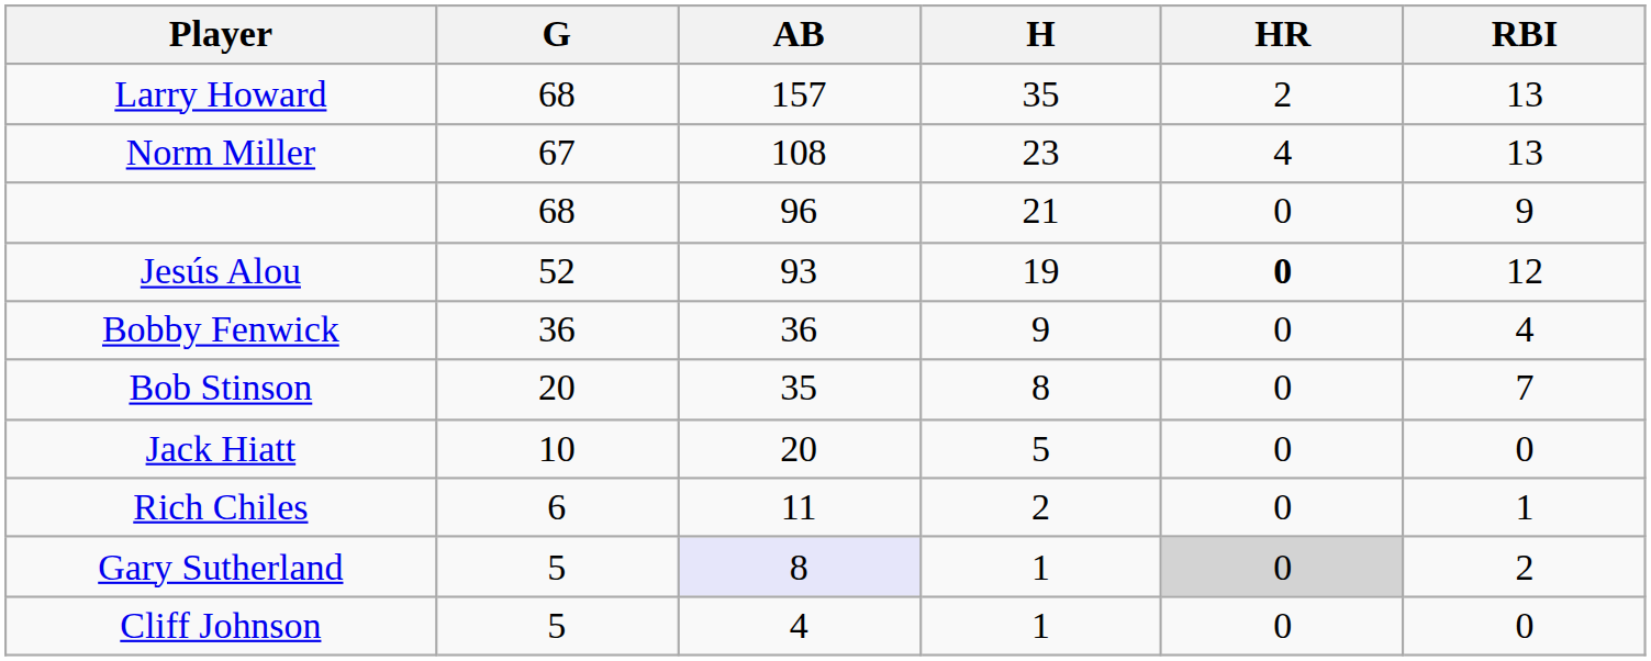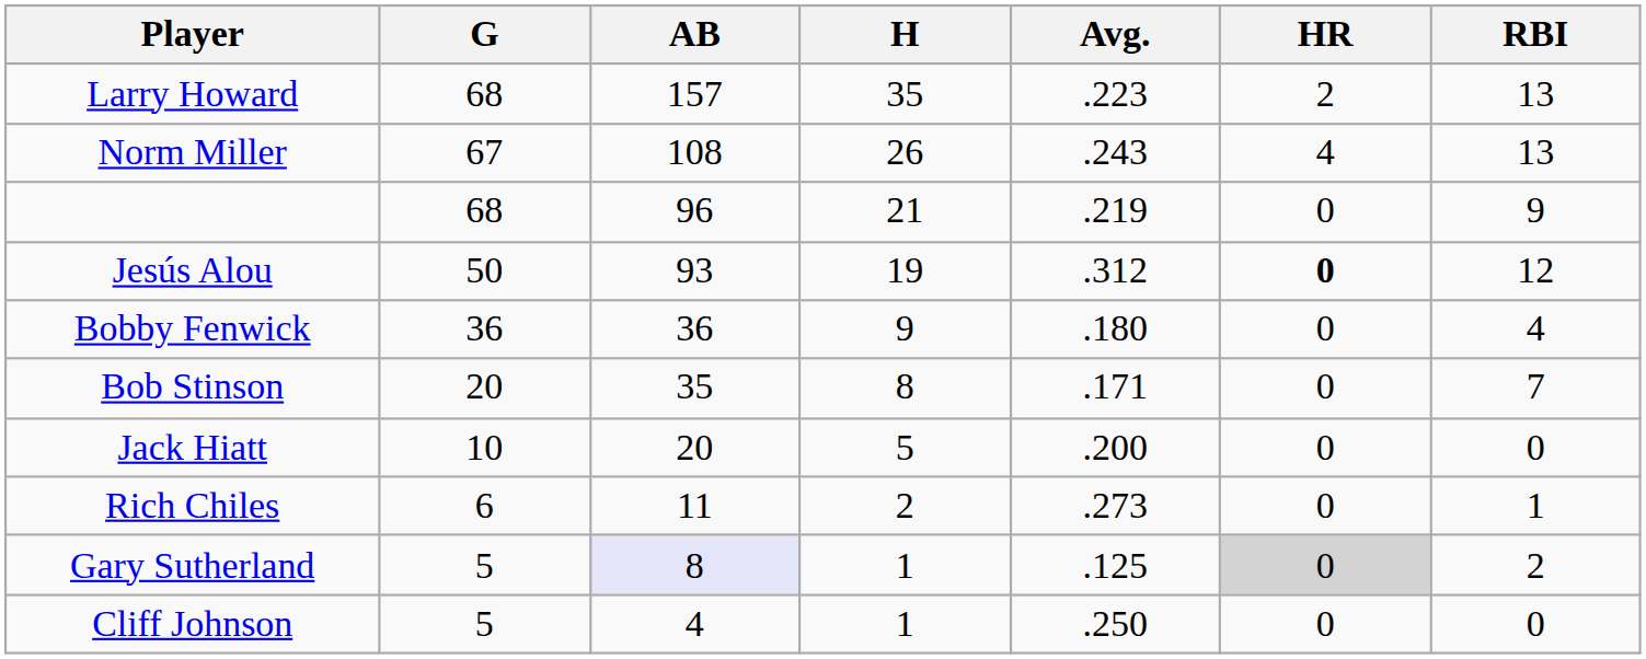 <table class="wikitable sortable">
 <tr>
 <th bgcolor="#DDDDFF" width="16%">Player</th>
 <th bgcolor="#DDDDFF" width="9%">G</th>
 <th bgcolor="#DDDDFF" width="9%">AB</th>
 <th bgcolor="#DDDDFF" width="9%">H</th>
+<th bgcolor="#DDDDFF" width="9%">Avg.</th>
 <th bgcolor="#DDDDFF" width="9%">HR</th>
 <th bgcolor="#DDDDFF" width="9%">RBI</th>
 </tr>
 <tr align="center">
 <td><a href='#'>Larry Howard</a></td>
 <td>68</td>
 <td>157</td>
 <td>35</td>
+<td>.223</td>
 <td>2</td>
 <td>13</td>
 </tr>
 <tr align=center>
 <td><a href='#'>Norm Miller</a></td>
 <td>67</td>
 <td>108</td>
-<td>23</td>
+<td>26</td>
+<td>.243</td>
 <td>4</td>
 <td>13</td>
 </tr>
 <tr align=center>
 <td></td>
 <td>68</td>
 <td>96</td>
 <td>21</td>
+<td>.219</td>
 <td>0</td>
 <td>9</td>
 </tr>
 <tr align="center">
 <td><a href='#'>Jesús Alou</a></td>
-<td>52</td>
+<td>50</td>
 <td>93</td>
 <td>19</td>
+<td>.312</td>
 <td><strong>0</strong></td>
 <td>12</td>
 </tr>
 <tr align=center>
 <td><a href='#'>Bobby Fenwick</a></td>
 <td>36</td>
 <td>36</td>
 <td>9</td>
+<td>.180</td>
 <td>0</td>
 <td>4</td>
 </tr>
 <tr align=center>
 <td><a href='#'>Bob Stinson</a></td>
 <td>20</td>
 <td>35</td>
 <td>8</td>
+<td>.171</td>
 <td>0</td>
 <td>7</td>
 </tr>
 <tr align=center>
 <td><a href='#'>Jack Hiatt</a></td>
 <td>10</td>
 <td>20</td>
 <td>5</td>
+<td>.200</td>
 <td>0</td>
 <td>0</td>
 </tr>
 <tr align=center>
 <td><a href='#'>Rich Chiles</a></td>
 <td>6</td>
 <td>11</td>
 <td>2</td>
+<td>.273</td>
 <td>0</td>
 <td>1</td>
 </tr>
 <tr align=center>
 <td><a href='#'>Gary Sutherland</a></td>
 <td>5</td>
 <td style="background: lavender;">8</td>
 <td>1</td>
+<td>.125</td>
 <td style="background: lightgrey;">0</td>
 <td>2</td>
 </tr>
 <tr align=center>
 <td><a href='#'>Cliff Johnson</a></td>
 <td>5</td>
 <td>4</td>
 <td>1</td>
+<td>.250</td>
 <td>0</td>
 <td>0</td>
 </tr>
 </table>
